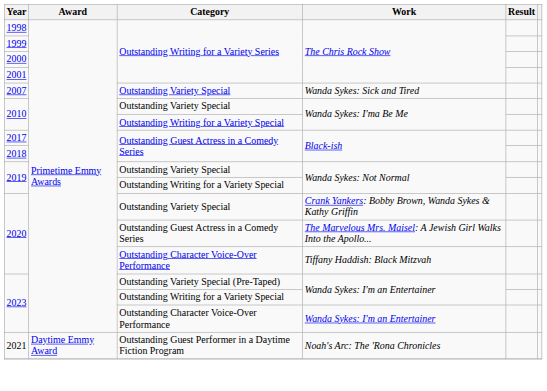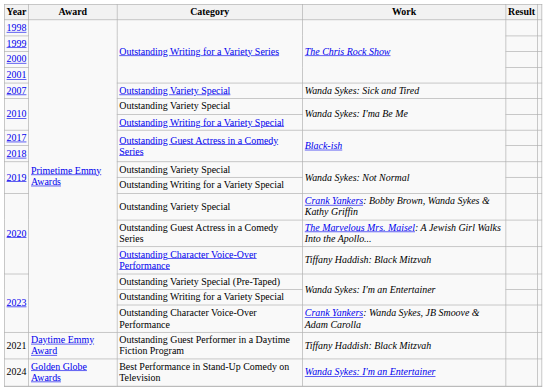 <table class="wikitable sortable">
 <tr>
 <th scope="col">Year</th>
 <th scope="col">Award</th>
 <th scope="col">Category</th>
 <th scope="col">Work</th>
 <th scope="col">Result</th>
 <th scope="col"  class="unsortable"></th>
 </tr>
 <tr>
 <td><a href='#'>1998</a></td>
 <td rowspan=17><a href='#'>Primetime Emmy Awards</a></td>
 <td rowspan=4><a href='#'>Outstanding Writing for a Variety Series</a></td>
 <td rowspan=4><em><a href='#'>The Chris Rock Show</a></em></td>
 <td></td>
 <td></td>
 </tr>
 <tr>
 <td><a href='#'>1999</a></td>
 <td></td>
 <td></td>
 </tr>
 <tr>
 <td><a href='#'>2000</a></td>
 <td></td>
 <td></td>
 </tr>
 <tr>
 <td><a href='#'>2001</a></td>
 <td></td>
 <td></td>
 </tr>
 <tr>
 <td><a href='#'>2007</a></td>
 <td><a href='#'>Outstanding Variety Special</a></td>
 <td><em>Wanda Sykes: Sick and Tired</em></td>
 <td></td>
 <td></td>
 </tr>
 <tr>
 <td rowspan=2><a href='#'>2010</a></td>
 <td>Outstanding Variety Special</td>
 <td rowspan=2><em>Wanda Sykes: I'ma Be Me</em></td>
 <td></td>
 <td></td>
 </tr>
 <tr>
 <td><a href='#'>Outstanding Writing for a Variety Special</a></td>
 <td></td>
 <td></td>
 </tr>
 <tr>
 <td><a href='#'>2017</a></td>
 <td rowspan=2><a href='#'>Outstanding Guest Actress in a Comedy Series</a></td>
 <td rowspan=2><em><a href='#'>Black-ish</a></em></td>
 <td></td>
 <td></td>
 </tr>
 <tr>
 <td><a href='#'>2018</a></td>
 <td></td>
 <td></td>
 </tr>
 <tr>
 <td rowspan=2><a href='#'>2019</a></td>
 <td>Outstanding Variety Special</td>
 <td rowspan=2><em>Wanda Sykes: Not Normal</em></td>
 <td></td>
 <td></td>
 </tr>
 <tr>
 <td>Outstanding Writing for a Variety Special</td>
 <td></td>
 <td></td>
 </tr>
 <tr>
 <td rowspan=3><a href='#'>2020</a></td>
 <td>Outstanding Variety Special</td>
 <td><em><a href='#'>Crank Yankers</a>: Bobby Brown, Wanda Sykes & Kathy Griffin</em></td>
 <td></td>
 <td></td>
 </tr>
 <tr>
 <td>Outstanding Guest Actress in a Comedy Series</td>
 <td><em><a href='#'>The Marvelous Mrs. Maisel</a>: A Jewish Girl Walks Into the Apollo...</em></td>
 <td></td>
 <td></td>
 </tr>
 <tr>
 <td><a href='#'>Outstanding Character Voice-Over Performance</a></td>
 <td><em>Tiffany Haddish: Black Mitzvah</em></td>
 <td></td>
 <td></td>
 </tr>
 <tr>
 <td rowspan=3><a href='#'>2023</a></td>
 <td>Outstanding Variety Special (Pre-Taped)</td>
 <td rowspan=2><em>Wanda Sykes: I'm an Entertainer</em></td>
 <td></td>
 <td></td>
 </tr>
 <tr>
 <td>Outstanding Writing for a Variety Special</td>
 <td></td>
 <td></td>
 </tr>
 <tr>
 <td>Outstanding Character Voice-Over Performance</td>
-<td><em><a href='#'>Wanda Sykes: I'm an Entertainer</a></em></td>
+<td><em><a href='#'>Crank Yankers</a>: Wanda Sykes, JB Smoove & Adam Carolla</em></td>
 <td></td>
 <td></td>
 </tr>
 <tr>
 <td>2021</td>
 <td><a href='#'>Daytime Emmy Award</a></td>
 <td>Outstanding Guest Performer in a Daytime Fiction Program</td>
-<td><em>Noah's Arc: The 'Rona Chronicles</em></td>
+<td><em>Tiffany Haddish: Black Mitzvah</em></td>
+<td></td>
+<td></td>
+</tr>
+<tr>
+<td>2024</td>
+<td><a href='#'>Golden Globe Awards</a></td>
+<td>Best Performance in Stand-Up Comedy on Television</td>
+<td><em><a href='#'>Wanda Sykes: I'm an Entertainer</a></em></td>
 <td></td>
 <td></td>
 </tr>
 <tr>
 </tr>
 </table>
